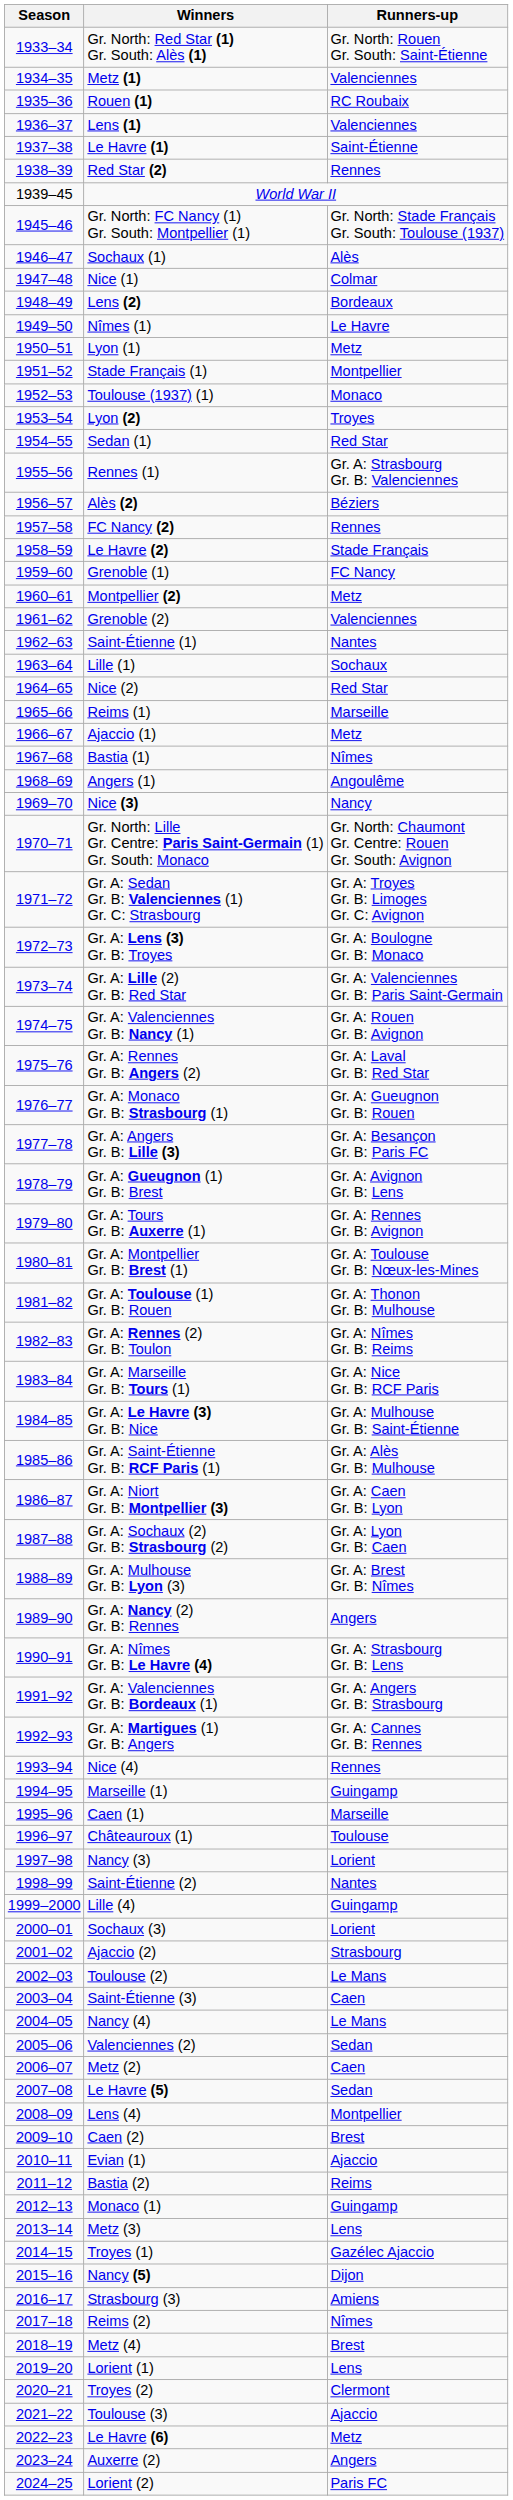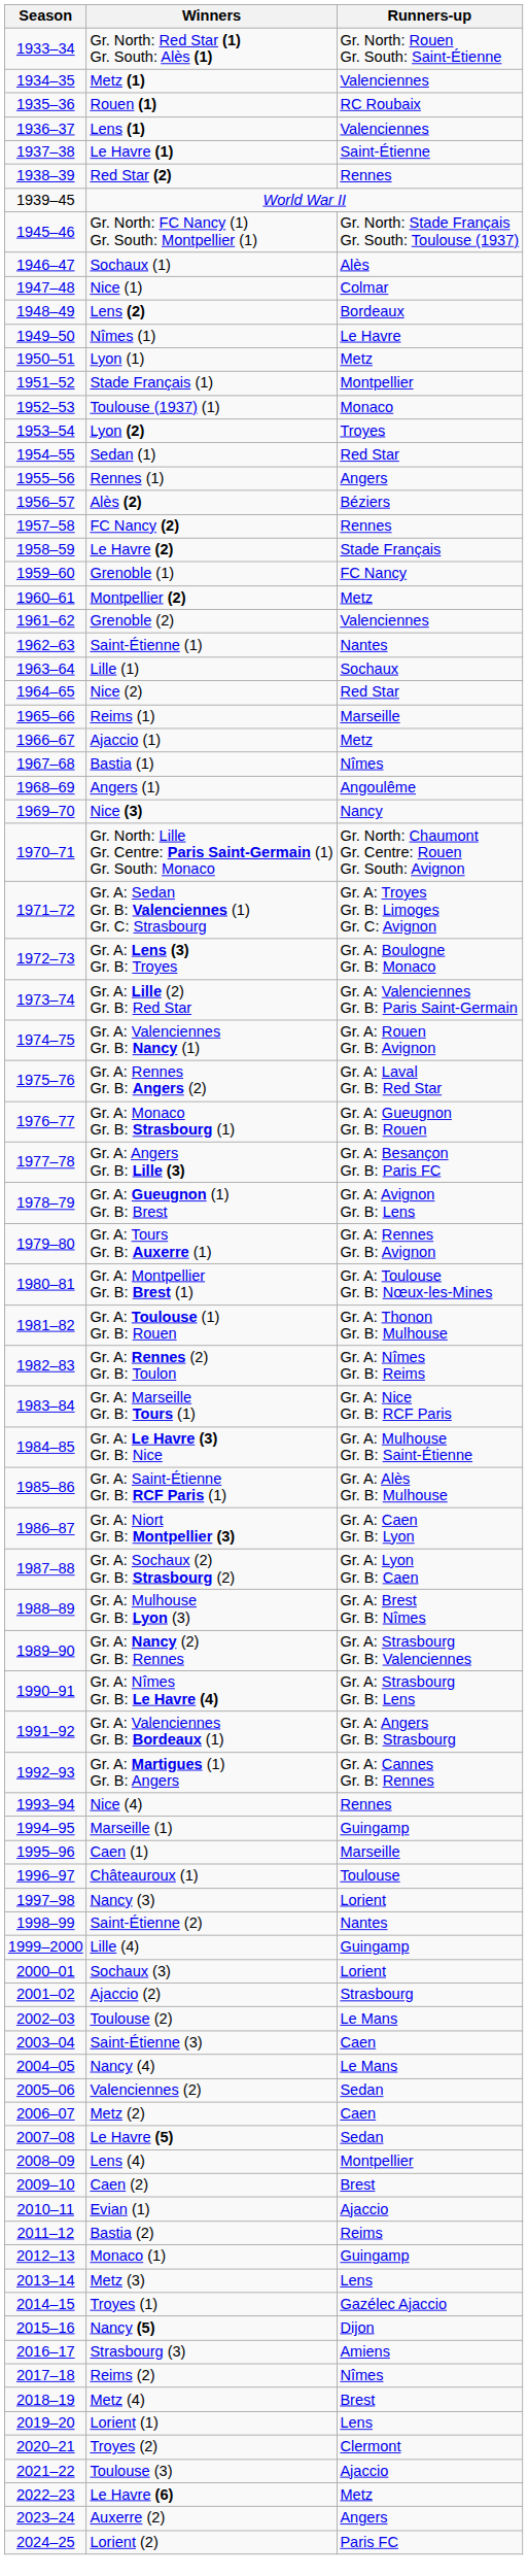 <table class="wikitable sortable">
 <tr>
 <th>Season</th>
 <th>Winners</th>
 <th>Runners-up</th>
 </tr>
 <tr>
 <td align=center><a href='#'>1933–34</a></td>
 <td>Gr. North: <a href='#'>Red Star</a> <strong>(1)</strong><br>Gr. South: <a href='#'>Alès</a> <strong>(1)</strong></td>
 <td>Gr. North: <a href='#'>Rouen</a><br>Gr. South: <a href='#'>Saint-Étienne</a></td>
 </tr>
 <tr>
 <td align=center><a href='#'>1934–35</a></td>
 <td><a href='#'>Metz</a> <strong>(1)</strong></td>
 <td><a href='#'>Valenciennes</a></td>
 </tr>
 <tr>
 <td align=center><a href='#'>1935–36</a></td>
 <td><a href='#'>Rouen</a> <strong>(1)</strong></td>
 <td><a href='#'>RC Roubaix</a></td>
 </tr>
 <tr>
 <td align=center><a href='#'>1936–37</a></td>
 <td><a href='#'>Lens</a> <strong>(1)</strong></td>
 <td><a href='#'>Valenciennes</a></td>
 </tr>
 <tr>
 <td align=center><a href='#'>1937–38</a></td>
 <td><a href='#'>Le Havre</a> <strong>(1)</strong></td>
 <td><a href='#'>Saint-Étienne</a></td>
 </tr>
 <tr>
 <td align=center><a href='#'>1938–39</a></td>
 <td><a href='#'>Red Star</a> <strong>(2)</strong></td>
 <td><a href='#'>Rennes</a></td>
 </tr>
 <tr>
 <td align=center>1939–45</td>
 <td colspan=2 align=center><em><a href='#'>World War II</a></em></td>
 </tr>
 <tr>
 <td align=center><a href='#'>1945–46</a></td>
 <td>Gr. North: <a href='#'>FC Nancy</a> (1)<br>Gr. South: <a href='#'>Montpellier</a> (1)</td>
 <td>Gr. North: <a href='#'>Stade Français</a><br>Gr. South: <a href='#'>Toulouse (1937)</a></td>
 </tr>
 <tr>
 <td align=center><a href='#'>1946–47</a></td>
 <td><a href='#'>Sochaux</a> (1)</td>
 <td><a href='#'>Alès</a></td>
 </tr>
 <tr>
 <td align=center><a href='#'>1947–48</a></td>
 <td><a href='#'>Nice</a> (1)</td>
 <td><a href='#'>Colmar</a></td>
 </tr>
 <tr>
 <td align=center><a href='#'>1948–49</a></td>
 <td><a href='#'>Lens</a> <strong>(2)</strong></td>
 <td><a href='#'>Bordeaux</a></td>
 </tr>
 <tr>
 <td align=center><a href='#'>1949–50</a></td>
 <td><a href='#'>Nîmes</a> (1)</td>
 <td><a href='#'>Le Havre</a></td>
 </tr>
 <tr>
 <td align=center><a href='#'>1950–51</a></td>
 <td><a href='#'>Lyon</a> (1)</td>
 <td><a href='#'>Metz</a></td>
 </tr>
 <tr>
 <td align=center><a href='#'>1951–52</a></td>
 <td><a href='#'>Stade Français</a> (1)</td>
 <td><a href='#'>Montpellier</a></td>
 </tr>
 <tr>
 <td align=center><a href='#'>1952–53</a></td>
 <td><a href='#'>Toulouse (1937)</a> (1)</td>
 <td><a href='#'>Monaco</a></td>
 </tr>
 <tr>
 <td align=center><a href='#'>1953–54</a></td>
 <td><a href='#'>Lyon</a> <strong>(2)</strong></td>
 <td><a href='#'>Troyes</a></td>
 </tr>
 <tr>
 <td align=center><a href='#'>1954–55</a></td>
 <td><a href='#'>Sedan</a> (1)</td>
 <td><a href='#'>Red Star</a></td>
 </tr>
 <tr>
 <td align=center><a href='#'>1955–56</a></td>
 <td><a href='#'>Rennes</a> (1)</td>
-<td>Gr. A: <a href='#'>Strasbourg</a><br>Gr. B: <a href='#'>Valenciennes</a></td>
+<td><a href='#'>Angers</a></td>
 </tr>
 <tr>
 <td align=center><a href='#'>1956–57</a></td>
 <td><a href='#'>Alès</a> <strong>(2)</strong></td>
 <td><a href='#'>Béziers</a></td>
 </tr>
 <tr>
 <td align=center><a href='#'>1957–58</a></td>
 <td><a href='#'>FC Nancy</a> <strong>(2)</strong></td>
 <td><a href='#'>Rennes</a></td>
 </tr>
 <tr>
 <td align=center><a href='#'>1958–59</a></td>
 <td><a href='#'>Le Havre</a> <strong>(2)</strong></td>
 <td><a href='#'>Stade Français</a></td>
 </tr>
 <tr>
 <td align=center><a href='#'>1959–60</a></td>
 <td><a href='#'>Grenoble</a> (1)</td>
 <td><a href='#'>FC Nancy</a></td>
 </tr>
 <tr>
 <td align=center><a href='#'>1960–61</a></td>
 <td><a href='#'>Montpellier</a> <strong>(2)</strong></td>
 <td><a href='#'>Metz</a></td>
 </tr>
 <tr>
 <td align=center><a href='#'>1961–62</a></td>
 <td><a href='#'>Grenoble</a> (2)</td>
 <td><a href='#'>Valenciennes</a></td>
 </tr>
 <tr>
 <td align=center><a href='#'>1962–63</a></td>
 <td><a href='#'>Saint-Étienne</a> (1)</td>
 <td><a href='#'>Nantes</a></td>
 </tr>
 <tr>
 <td align=center><a href='#'>1963–64</a></td>
 <td><a href='#'>Lille</a> (1)</td>
 <td><a href='#'>Sochaux</a></td>
 </tr>
 <tr>
 <td align=center><a href='#'>1964–65</a></td>
 <td><a href='#'>Nice</a> (2)</td>
 <td><a href='#'>Red Star</a></td>
 </tr>
 <tr>
 <td align=center><a href='#'>1965–66</a></td>
 <td><a href='#'>Reims</a> (1)</td>
 <td><a href='#'>Marseille</a></td>
 </tr>
 <tr>
 <td align=center><a href='#'>1966–67</a></td>
 <td><a href='#'>Ajaccio</a> (1)</td>
 <td><a href='#'>Metz</a></td>
 </tr>
 <tr>
 <td align=center><a href='#'>1967–68</a></td>
 <td><a href='#'>Bastia</a> (1)</td>
 <td><a href='#'>Nîmes</a></td>
 </tr>
 <tr>
 <td align=center><a href='#'>1968–69</a></td>
 <td><a href='#'>Angers</a> (1)</td>
 <td><a href='#'>Angoulême</a></td>
 </tr>
 <tr>
 <td align=center><a href='#'>1969–70</a></td>
 <td><a href='#'>Nice</a> <strong>(3)</strong></td>
 <td><a href='#'>Nancy</a></td>
 </tr>
 <tr>
 <td align=center><a href='#'>1970–71</a></td>
 <td>Gr. North: <a href='#'>Lille</a><br>Gr. Centre: <strong><a href='#'>Paris Saint-Germain</a></strong> (1)<br>Gr. South: <a href='#'>Monaco</a></td>
 <td>Gr. North: <a href='#'>Chaumont</a><br>Gr. Centre: <a href='#'>Rouen</a><br>Gr. South: <a href='#'>Avignon</a></td>
 </tr>
 <tr>
 <td align=center><a href='#'>1971–72</a></td>
 <td>Gr. A: <a href='#'>Sedan</a><br>Gr. B: <strong><a href='#'>Valenciennes</a></strong> (1)<br>Gr. C: <a href='#'>Strasbourg</a></td>
 <td>Gr. A: <a href='#'>Troyes</a><br>Gr. B: <a href='#'>Limoges</a><br>Gr. C: <a href='#'>Avignon</a></td>
 </tr>
 <tr>
 <td align=center><a href='#'>1972–73</a></td>
 <td>Gr. A: <strong><a href='#'>Lens</a></strong> <strong>(3)</strong><br>Gr. B: <a href='#'>Troyes</a></td>
 <td>Gr. A: <a href='#'>Boulogne</a><br>Gr. B: <a href='#'>Monaco</a></td>
 </tr>
 <tr>
 <td align=center><a href='#'>1973–74</a></td>
 <td>Gr. A: <strong><a href='#'>Lille</a></strong> (2)<br>Gr. B: <a href='#'>Red Star</a></td>
 <td>Gr. A: <a href='#'>Valenciennes</a><br>Gr. B: <a href='#'>Paris Saint-Germain</a></td>
 </tr>
 <tr>
 <td align=center><a href='#'>1974–75</a></td>
 <td>Gr. A: <a href='#'>Valenciennes</a><br>Gr. B: <strong><a href='#'>Nancy</a></strong> (1)</td>
 <td>Gr. A: <a href='#'>Rouen</a><br>Gr. B: <a href='#'>Avignon</a></td>
 </tr>
 <tr>
 <td align=center><a href='#'>1975–76</a></td>
 <td>Gr. A: <a href='#'>Rennes</a><br>Gr. B: <strong><a href='#'>Angers</a></strong> (2)</td>
 <td>Gr. A: <a href='#'>Laval</a><br>Gr. B: <a href='#'>Red Star</a></td>
 </tr>
 <tr>
 <td align=center><a href='#'>1976–77</a></td>
 <td>Gr. A: <a href='#'>Monaco</a><br>Gr. B: <strong><a href='#'>Strasbourg</a></strong> (1)</td>
 <td>Gr. A: <a href='#'>Gueugnon</a><br>Gr. B: <a href='#'>Rouen</a></td>
 </tr>
 <tr>
 <td align=center><a href='#'>1977–78</a></td>
 <td>Gr. A: <a href='#'>Angers</a><br>Gr. B: <strong><a href='#'>Lille</a></strong> <strong>(3)</strong></td>
 <td>Gr. A: <a href='#'>Besançon</a><br>Gr. B: <a href='#'>Paris FC</a></td>
 </tr>
 <tr>
 <td align=center><a href='#'>1978–79</a></td>
 <td>Gr. A: <strong><a href='#'>Gueugnon</a></strong> (1)<br>Gr. B: <a href='#'>Brest</a></td>
 <td>Gr. A: <a href='#'>Avignon</a><br>Gr. B: <a href='#'>Lens</a></td>
 </tr>
 <tr>
 <td align=center><a href='#'>1979–80</a></td>
 <td>Gr. A: <a href='#'>Tours</a><br>Gr. B: <strong><a href='#'>Auxerre</a></strong> (1)</td>
 <td>Gr. A: <a href='#'>Rennes</a><br>Gr. B: <a href='#'>Avignon</a></td>
 </tr>
 <tr>
 <td align=center><a href='#'>1980–81</a></td>
 <td>Gr. A: <a href='#'>Montpellier</a><br>Gr. B: <strong><a href='#'>Brest</a></strong> (1)</td>
 <td>Gr. A: <a href='#'>Toulouse</a><br>Gr. B: <a href='#'>Nœux-les-Mines</a></td>
 </tr>
 <tr>
 <td align=center><a href='#'>1981–82</a></td>
 <td>Gr. A: <strong><a href='#'>Toulouse</a></strong> (1)<br>Gr. B: <a href='#'>Rouen</a></td>
 <td>Gr. A: <a href='#'>Thonon</a><br>Gr. B: <a href='#'>Mulhouse</a></td>
 </tr>
 <tr>
 <td align=center><a href='#'>1982–83</a></td>
 <td>Gr. A: <strong><a href='#'>Rennes</a></strong> (2)<br>Gr. B: <a href='#'>Toulon</a></td>
 <td>Gr. A: <a href='#'>Nîmes</a><br>Gr. B: <a href='#'>Reims</a></td>
 </tr>
 <tr>
 <td align=center><a href='#'>1983–84</a></td>
 <td>Gr. A: <a href='#'>Marseille</a><br>Gr. B: <strong><a href='#'>Tours</a></strong> (1)</td>
 <td>Gr. A: <a href='#'>Nice</a><br>Gr. B: <a href='#'>RCF Paris</a></td>
 </tr>
 <tr>
 <td align=center><a href='#'>1984–85</a></td>
 <td>Gr. A: <strong><a href='#'>Le Havre</a></strong> <strong>(3)</strong><br>Gr. B: <a href='#'>Nice</a></td>
 <td>Gr. A: <a href='#'>Mulhouse</a><br>Gr. B: <a href='#'>Saint-Étienne</a></td>
 </tr>
 <tr>
 <td align=center><a href='#'>1985–86</a></td>
 <td>Gr. A: <a href='#'>Saint-Étienne</a><br>Gr. B: <strong><a href='#'>RCF Paris</a></strong> (1)</td>
 <td>Gr. A: <a href='#'>Alès</a><br>Gr. B: <a href='#'>Mulhouse</a></td>
 </tr>
 <tr>
 <td align=center><a href='#'>1986–87</a></td>
 <td>Gr. A: <a href='#'>Niort</a><br>Gr. B: <strong><a href='#'>Montpellier</a></strong> <strong>(3)</strong></td>
 <td>Gr. A: <a href='#'>Caen</a><br>Gr. B: <a href='#'>Lyon</a></td>
 </tr>
 <tr>
 <td align=center><a href='#'>1987–88</a></td>
 <td>Gr. A: <a href='#'>Sochaux</a> (2) <br>Gr. B: <strong><a href='#'>Strasbourg</a></strong> (2)</td>
 <td>Gr. A: <a href='#'>Lyon</a><br>Gr. B: <a href='#'>Caen</a></td>
 </tr>
 <tr>
 <td align=center><a href='#'>1988–89</a></td>
 <td>Gr. A: <a href='#'>Mulhouse</a><br>Gr. B: <strong><a href='#'>Lyon</a></strong> (3)</td>
 <td>Gr. A: <a href='#'>Brest</a><br>Gr. B: <a href='#'>Nîmes</a></td>
 </tr>
 <tr>
 <td align=center><a href='#'>1989–90</a></td>
 <td>Gr. A: <strong><a href='#'>Nancy</a></strong> (2)<br>Gr. B: <a href='#'>Rennes</a></td>
-<td><a href='#'>Angers</a></td>
+<td>Gr. A: <a href='#'>Strasbourg</a><br>Gr. B: <a href='#'>Valenciennes</a></td>
 </tr>
 <tr>
 <td align=center><a href='#'>1990–91</a></td>
 <td>Gr. A: <a href='#'>Nîmes</a><br>Gr. B: <strong><a href='#'>Le Havre</a></strong> <strong>(4)</strong></td>
 <td>Gr. A: <a href='#'>Strasbourg</a><br>Gr. B: <a href='#'>Lens</a></td>
 </tr>
 <tr>
 <td align=center><a href='#'>1991–92</a></td>
 <td>Gr. A: <a href='#'>Valenciennes</a><br>Gr. B: <strong><a href='#'>Bordeaux</a></strong> (1)</td>
 <td>Gr. A: <a href='#'>Angers</a><br>Gr. B: <a href='#'>Strasbourg</a></td>
 </tr>
 <tr>
 <td align=center><a href='#'>1992–93</a></td>
 <td>Gr. A: <strong><a href='#'>Martigues</a></strong> (1)<br>Gr. B: <a href='#'>Angers</a></td>
 <td>Gr. A: <a href='#'>Cannes</a><br>Gr. B: <a href='#'>Rennes</a></td>
 </tr>
 <tr>
 <td align=center><a href='#'>1993–94</a></td>
 <td><a href='#'>Nice</a> (4)</td>
 <td><a href='#'>Rennes</a></td>
 </tr>
 <tr>
 <td align=center><a href='#'>1994–95</a></td>
 <td><a href='#'>Marseille</a> (1)</td>
 <td><a href='#'>Guingamp</a></td>
 </tr>
 <tr>
 <td align=center><a href='#'>1995–96</a></td>
 <td><a href='#'>Caen</a> (1)</td>
 <td><a href='#'>Marseille</a></td>
 </tr>
 <tr>
 <td align=center><a href='#'>1996–97</a></td>
 <td><a href='#'>Châteauroux</a> (1)</td>
 <td><a href='#'>Toulouse</a></td>
 </tr>
 <tr>
 <td align=center><a href='#'>1997–98</a></td>
 <td><a href='#'>Nancy</a> (3)</td>
 <td><a href='#'>Lorient</a></td>
 </tr>
 <tr>
 <td align=center><a href='#'>1998–99</a></td>
 <td><a href='#'>Saint-Étienne</a> (2)</td>
 <td><a href='#'>Nantes</a></td>
 </tr>
 <tr>
 <td align=center><a href='#'>1999–2000</a></td>
 <td><a href='#'>Lille</a> (4)</td>
 <td><a href='#'>Guingamp</a></td>
 </tr>
 <tr>
 <td align=center><a href='#'>2000–01</a></td>
 <td><a href='#'>Sochaux</a> (3)</td>
 <td><a href='#'>Lorient</a></td>
 </tr>
 <tr>
 <td align=center><a href='#'>2001–02</a></td>
 <td><a href='#'>Ajaccio</a> (2)</td>
 <td><a href='#'>Strasbourg</a></td>
 </tr>
 <tr>
 <td align=center><a href='#'>2002–03</a></td>
 <td><a href='#'>Toulouse</a> (2)</td>
 <td><a href='#'>Le Mans</a></td>
 </tr>
 <tr>
 <td align=center><a href='#'>2003–04</a></td>
 <td><a href='#'>Saint-Étienne</a> (3)</td>
 <td><a href='#'>Caen</a></td>
 </tr>
 <tr>
 <td align=center><a href='#'>2004–05</a></td>
 <td><a href='#'>Nancy</a> (4)</td>
 <td><a href='#'>Le Mans</a></td>
 </tr>
 <tr>
 <td align=center><a href='#'>2005–06</a></td>
 <td><a href='#'>Valenciennes</a> (2)</td>
 <td><a href='#'>Sedan</a></td>
 </tr>
 <tr>
 <td align=center><a href='#'>2006–07</a></td>
 <td><a href='#'>Metz</a> (2)</td>
 <td><a href='#'>Caen</a></td>
 </tr>
 <tr>
 <td align=center><a href='#'>2007–08</a></td>
 <td><a href='#'>Le Havre</a> <strong>(5)</strong></td>
 <td><a href='#'>Sedan</a></td>
 </tr>
 <tr>
 <td align=center><a href='#'>2008–09</a></td>
 <td><a href='#'>Lens</a> (4)</td>
 <td><a href='#'>Montpellier</a></td>
 </tr>
 <tr>
 <td align=center><a href='#'>2009–10</a></td>
 <td><a href='#'>Caen</a> (2)</td>
 <td><a href='#'>Brest</a></td>
 </tr>
 <tr>
 <td align=center><a href='#'>2010–11</a></td>
 <td><a href='#'>Evian</a> (1)</td>
 <td><a href='#'>Ajaccio</a></td>
 </tr>
 <tr>
 <td align=center><a href='#'>2011–12</a></td>
 <td><a href='#'>Bastia</a> (2)</td>
 <td><a href='#'>Reims</a></td>
 </tr>
 <tr>
 <td align=center><a href='#'>2012–13</a></td>
 <td><a href='#'>Monaco</a> (1)</td>
 <td><a href='#'>Guingamp</a></td>
 </tr>
 <tr>
 <td align=center><a href='#'>2013–14</a></td>
 <td><a href='#'>Metz</a> (3)</td>
 <td><a href='#'>Lens</a></td>
 </tr>
 <tr>
 <td align=center><a href='#'>2014–15</a></td>
 <td><a href='#'>Troyes</a> (1)</td>
 <td><a href='#'>Gazélec Ajaccio</a></td>
 </tr>
 <tr>
 <td align=center><a href='#'>2015–16</a></td>
 <td><a href='#'>Nancy</a> <strong>(5)</strong></td>
 <td><a href='#'>Dijon</a></td>
 </tr>
 <tr>
 <td align=center><a href='#'>2016–17</a></td>
 <td><a href='#'>Strasbourg</a> (3)</td>
 <td><a href='#'>Amiens</a></td>
 </tr>
 <tr>
 <td align=center><a href='#'>2017–18</a></td>
 <td><a href='#'>Reims</a> (2)</td>
 <td><a href='#'>Nîmes</a></td>
 </tr>
 <tr>
 <td align=center><a href='#'>2018–19</a></td>
 <td><a href='#'>Metz</a> (4)</td>
 <td><a href='#'>Brest</a></td>
 </tr>
 <tr>
 <td align=center><a href='#'>2019–20</a></td>
 <td><a href='#'>Lorient</a> (1)</td>
 <td><a href='#'>Lens</a></td>
 </tr>
 <tr>
 <td align=center><a href='#'>2020–21</a></td>
 <td><a href='#'>Troyes</a> (2)</td>
 <td><a href='#'>Clermont</a></td>
 </tr>
 <tr>
 <td align=center><a href='#'>2021–22</a></td>
 <td><a href='#'>Toulouse</a> (3)</td>
 <td><a href='#'>Ajaccio</a></td>
 </tr>
 <tr>
 <td align=center><a href='#'>2022–23</a></td>
 <td><a href='#'>Le Havre</a> <strong>(6)</strong></td>
 <td><a href='#'>Metz</a></td>
 </tr>
 <tr>
 <td align=center><a href='#'>2023–24</a></td>
 <td><a href='#'>Auxerre</a> (2)</td>
 <td><a href='#'>Angers</a></td>
 </tr>
 <tr>
 <td align=center><a href='#'>2024–25</a></td>
 <td><a href='#'>Lorient</a> (2)</td>
 <td><a href='#'>Paris FC</a></td>
 </tr>
 </table>
